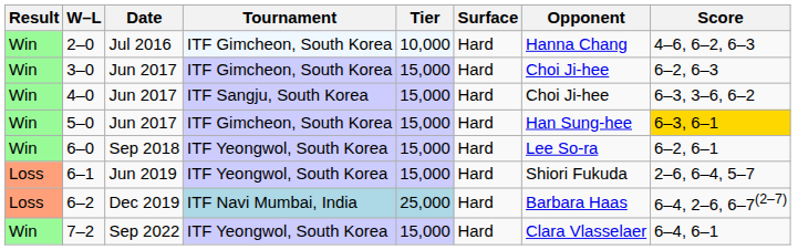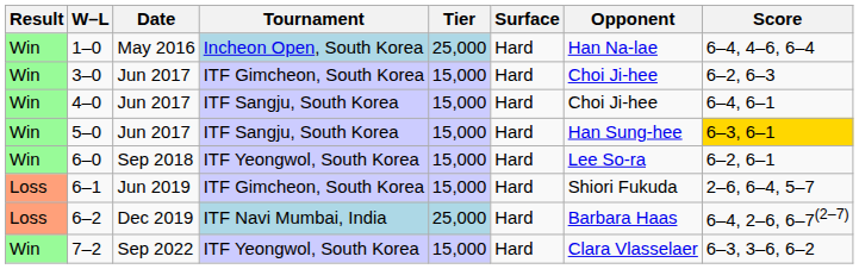 <table class="sortable wikitable">
 <tr>
 <th>Result</th>
 <th class="unsortable">W–L</th>
 <th>Date</th>
 <th>Tournament</th>
 <th>Tier</th>
 <th>Surface</th>
 <th>Opponent</th>
 <th class="unsortable">Score</th>
 </tr>
 <tr>
 <td style="background:#98fb98;">Win</td>
-<td>2–0</td>
-<td>Jul 2016</td>
-<td style="background:#f0f8ff;">ITF Gimcheon, South Korea</td>
-<td style="background:#f0f8ff;">10,000</td>
+<td>1–0</td>
+<td>May 2016</td>
+<td style="background:lightblue;"><a href='#'>Incheon Open</a>, South Korea</td>
+<td style="background:lightblue;">25,000</td>
 <td>Hard</td>
-<td> <a href='#'>Hanna Chang</a></td>
-<td>4–6, 6–2, 6–3</td>
+<td> <a href='#'>Han Na-lae</a></td>
+<td>6–4, 4–6, 6–4</td>
 </tr>
 <tr>
 <td style="background:#98fb98;">Win</td>
 <td>3–0</td>
 <td>Jun 2017</td>
 <td style="background:#ccccff;">ITF Gimcheon, South Korea</td>
 <td style="background:#ccccff;">15,000</td>
 <td>Hard</td>
 <td> <a href='#'>Choi Ji-hee</a></td>
 <td>6–2, 6–3</td>
 </tr>
 <tr>
 <td style="background:#98fb98;">Win</td>
 <td>4–0</td>
 <td>Jun 2017</td>
 <td style="background:#ccccff;">ITF Sangju, South Korea</td>
 <td style="background:#ccccff;">15,000</td>
 <td>Hard</td>
 <td> Choi Ji-hee</td>
-<td>6–3, 3–6, 6–2</td>
+<td>6–4, 6–1</td>
 </tr>
 <tr>
 <td style="background:#98fb98;">Win</td>
 <td>5–0</td>
 <td>Jun 2017</td>
-<td style="background:#ccccff;">ITF Gimcheon, South Korea</td>
+<td style="background:#ccccff;">ITF Sangju, South Korea</td>
 <td style="background:#ccccff;">15,000</td>
 <td>Hard</td>
 <td> <a href='#'>Han Sung-hee</a></td>
 <td style="background: gold;">6–3, 6–1</td>
 </tr>
 <tr>
 <td style="background:#98fb98;">Win</td>
 <td>6–0</td>
 <td>Sep 2018</td>
 <td style="background:#ccccff;">ITF Yeongwol, South Korea</td>
 <td style="background:#ccccff;">15,000</td>
 <td>Hard</td>
 <td> <a href='#'>Lee So-ra</a></td>
 <td>6–2, 6–1</td>
 </tr>
 <tr>
 <td style="background:#ffa07a;">Loss</td>
 <td>6–1</td>
 <td>Jun 2019</td>
-<td style="background:#ccccff;">ITF Yeongwol, South Korea</td>
+<td style="background:#ccccff;">ITF Gimcheon, South Korea</td>
 <td style="background:#ccccff;">15,000</td>
 <td>Hard</td>
 <td> Shiori Fukuda</td>
 <td>2–6, 6–4, 5–7</td>
 </tr>
 <tr>
 <td style="background:#ffa07a;">Loss</td>
 <td>6–2</td>
 <td>Dec 2019</td>
 <td bgcolor=lightblue>ITF Navi Mumbai, India</td>
 <td bgcolor=lightblue>25,000</td>
 <td>Hard</td>
 <td> <a href='#'>Barbara Haas</a></td>
 <td>6–4, 2–6, 6–7<sup>(2–7)</sup></td>
 </tr>
 <tr>
 <td style="background:#98fb98;">Win</td>
 <td>7–2</td>
 <td>Sep 2022</td>
 <td style="background:#ccccff;">ITF Yeongwol, South Korea</td>
 <td style="background:#ccccff;">15,000</td>
 <td>Hard</td>
 <td> <a href='#'>Clara Vlasselaer</a></td>
-<td>6–4, 6–1</td>
+<td>6–3, 3–6, 6–2</td>
 </tr>
 </table>
